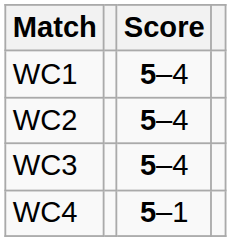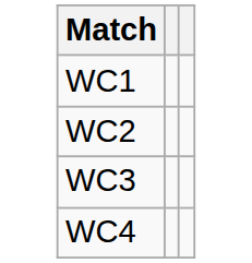 <table class="wikitable" style="font-size: 100%; margin: 1em auto 1em auto;">
 <tr>
 <th>Match</th>
 <th></th>
-<th>Score</th>
 <th></th>
 </tr>
 <tr>
 <td>WC1</td>
 <td><strong></strong></td>
-<td align="center"><strong>5</strong>–4</td>
 <td></td>
 </tr>
 <tr>
 <td>WC2</td>
 <td><strong></strong></td>
-<td align="center"><strong>5</strong>–4</td>
 <td></td>
 </tr>
 <tr>
 <td>WC3</td>
 <td><strong></strong></td>
-<td align="center"><strong>5</strong>–4</td>
 <td></td>
 </tr>
 <tr>
 <td>WC4</td>
 <td><strong></strong></td>
-<td align="center"><strong>5</strong>–1</td>
 <td></td>
 </tr>
 </table>
